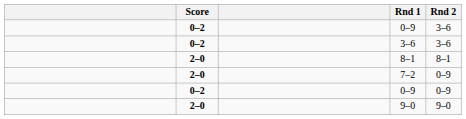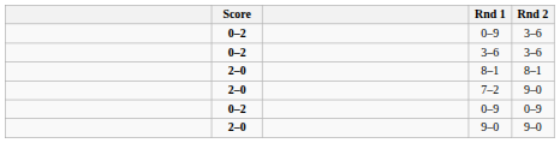 <table class="wikitable" style="text-align: center;">
 <tr>
 <th align="right" width="270"></th>
 <th width="60">Score</th>
 <th align="left" width="270"></th>
 <th width="50">Rnd 1</th>
 <th width="50">Rnd 2</th>
 </tr>
 <tr>
 <td align=left></td>
 <td align=center><strong>0–2</strong></td>
 <td align=left><strong></strong></td>
 <td>0–9</td>
 <td>3–6</td>
 </tr>
 <tr>
 <td align=left></td>
 <td align=center><strong>0–2</strong></td>
 <td align=left><strong></strong></td>
 <td>3–6</td>
 <td>3–6</td>
 </tr>
 <tr>
 <td align=left><strong></strong></td>
 <td align=center><strong>2–0</strong></td>
 <td align=left></td>
 <td>8–1</td>
 <td>8–1</td>
 </tr>
 <tr>
 <td align=left><strong></strong></td>
 <td align=center><strong>2–0</strong></td>
 <td align=left></td>
 <td>7–2</td>
-<td>0–9</td>
+<td>9–0</td>
 </tr>
 <tr>
 <td align=left></td>
 <td align=center><strong>0–2</strong></td>
 <td align=left><strong></strong></td>
 <td>0–9</td>
 <td>0–9</td>
 </tr>
 <tr>
 <td align=left><strong></strong></td>
 <td align=center><strong>2–0</strong></td>
 <td align=left></td>
 <td>9–0</td>
 <td>9–0</td>
 </tr>
 </table>
